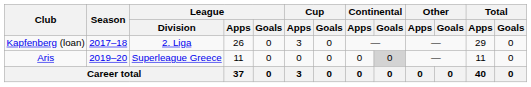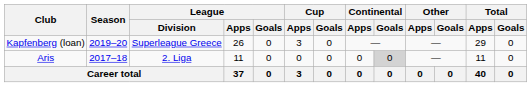 <table class="wikitable" style="text-align:center">
 <tr>
 <th rowspan=2>Club</th>
 <th rowspan=2>Season</th>
 <th colspan=3>League</th>
 <th colspan=2>Cup</th>
 <th colspan=2>Continental</th>
 <th colspan=2>Other</th>
 <th colspan=2>Total</th>
 </tr>
 <tr>
 <th>Division</th>
 <th>Apps</th>
 <th>Goals</th>
 <th>Apps</th>
 <th>Goals</th>
 <th>Apps</th>
 <th>Goals</th>
 <th>Apps</th>
 <th>Goals</th>
 <th>Apps</th>
 <th>Goals</th>
 </tr>
 <tr>
 <td><a href='#'>Kapfenberg</a> (loan)</td>
-<td><a href='#'>2017–18</a></td>
-<td><a href='#'>2. Liga</a></td>
+<td><a href='#'>2019–20</a></td>
+<td><a href='#'>Superleague Greece</a></td>
 <td>26</td>
 <td>0</td>
 <td>3</td>
 <td>0</td>
 <td colspan="2">—</td>
 <td colspan="2">—</td>
 <td>29</td>
 <td>0</td>
 </tr>
 <tr>
 <td><a href='#'>Aris</a></td>
-<td><a href='#'>2019–20</a></td>
-<td><a href='#'>Superleague Greece</a></td>
+<td><a href='#'>2017–18</a></td>
+<td><a href='#'>2. Liga</a></td>
 <td>11</td>
 <td>0</td>
 <td>0</td>
 <td>0</td>
 <td>0</td>
 <td style="background: lightgrey;">0</td>
 <td colspan="2">—</td>
 <td>11</td>
 <td>0</td>
 </tr>
 <tr>
 <th colspan="3">Career total</th>
 <th>37</th>
 <th>0</th>
 <th>3</th>
 <th>0</th>
 <th>0</th>
 <th>0</th>
 <th>0</th>
 <th>0</th>
 <th>40</th>
 <th>0</th>
 </tr>
 </table>
